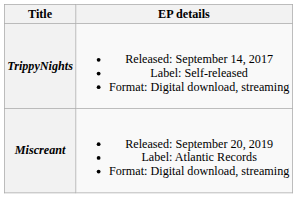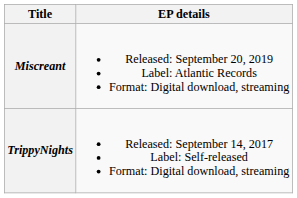 <table class="wikitable plainrowheaders" style="text-align:center;">
 <tr>
 <th>Title</th>
 <th>EP details</th>
 </tr>
 <tr>
+<th scope="row"><em>Miscreant</em></th>
+<td><br><ul><li>Released: September 20, 2019</li><li>Label: Atlantic Records</li><li>Format: Digital download, streaming</li></ul></td>
+</tr>
+<tr>
 <th scope="row"><em>TrippyNights</em></th>
 <td><br><ul><li>Released: September 14, 2017</li><li>Label: Self-released</li><li>Format: Digital download, streaming</li></ul></td>
 </tr>
-<tr>
-<th scope="row"><em>Miscreant</em></th>
-<td><br><ul><li>Released: September 20, 2019</li><li>Label: Atlantic Records</li><li>Format: Digital download, streaming</li></ul></td>
-</tr>
 </table>
